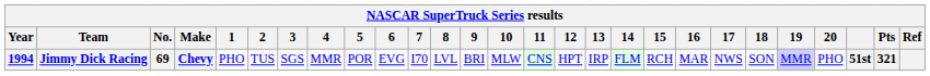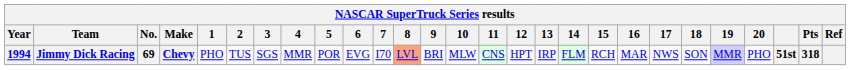 <table class="wikitable" style="text-align:center; font-size:75%">
 <tr>
 <th colspan=27><a href='#'>NASCAR SuperTruck Series</a> results</th>
 </tr>
 <tr>
 <th>Year</th>
 <th>Team</th>
 <th>No.</th>
 <th>Make</th>
 <th>1</th>
 <th>2</th>
 <th>3</th>
 <th>4</th>
 <th>5</th>
 <th>6</th>
 <th>7</th>
 <th>8</th>
 <th>9</th>
 <th>10</th>
 <th>11</th>
 <th>12</th>
 <th>13</th>
 <th>14</th>
 <th>15</th>
 <th>16</th>
 <th>17</th>
 <th>18</th>
 <th>19</th>
 <th>20</th>
 <th></th>
 <th>Pts</th>
 <th>Ref</th>
 </tr>
 <tr>
 <th><a href='#'>1994</a></th>
 <th><a href='#'>Jimmy Dick Racing</a></th>
 <th>69</th>
 <th><a href='#'>Chevy</a></th>
 <td><a href='#'>PHO</a></td>
 <td><a href='#'>TUS</a></td>
 <td><a href='#'>SGS</a></td>
 <td><a href='#'>MMR</a></td>
 <td><a href='#'>POR</a></td>
 <td><a href='#'>EVG</a></td>
 <td><a href='#'>I70</a></td>
-<td><a href='#'>LVL</a></td>
+<td style="background: lightsalmon;"><a href='#'>LVL</a></td>
 <td><a href='#'>BRI</a></td>
 <td><a href='#'>MLW</a></td>
 <td style="background-color:#DFFFDF"><a href='#'>CNS</a><br></td>
 <td><a href='#'>HPT</a></td>
 <td><a href='#'>IRP</a></td>
 <td style="background-color:#DFFFDF"><a href='#'>FLM</a><br></td>
 <td><a href='#'>RCH</a></td>
 <td><a href='#'>MAR</a></td>
 <td><a href='#'>NWS</a></td>
 <td><a href='#'>SON</a></td>
 <td style="background-color:#CFCFFF"><a href='#'>MMR</a><br></td>
 <td><a href='#'>PHO</a></td>
 <th>51st</th>
-<th>321</th>
+<th>318</th>
 <th></th>
 </tr>
 </table>
